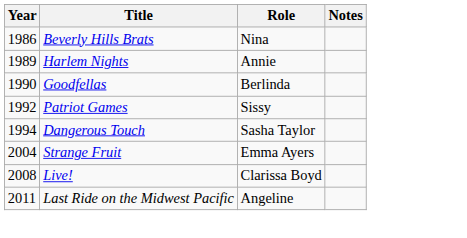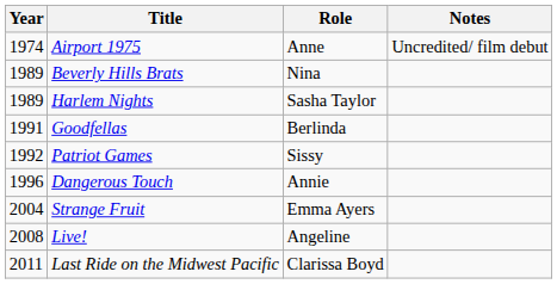 <table class="wikitable sortable">
 <tr>
 <th>Year</th>
 <th>Title</th>
 <th>Role</th>
 <th class="unsortable">Notes</th>
 </tr>
 <tr>
-<td>1986</td>
+<td>1974</td>
+<td><em><a href='#'>Airport 1975</a></em></td>
+<td>Anne</td>
+<td>Uncredited/ film debut</td>
+</tr>
+<tr>
+<td>1989</td>
 <td><em><a href='#'>Beverly Hills Brats</a></em></td>
 <td>Nina</td>
 <td></td>
 </tr>
 <tr>
 <td>1989</td>
 <td><em><a href='#'>Harlem Nights</a></em></td>
-<td>Annie</td>
+<td>Sasha Taylor</td>
 <td></td>
 </tr>
 <tr>
-<td>1990</td>
+<td>1991</td>
 <td><em><a href='#'>Goodfellas</a></em></td>
 <td>Berlinda</td>
 <td></td>
 </tr>
 <tr>
 <td>1992</td>
 <td><em><a href='#'>Patriot Games</a></em></td>
 <td>Sissy</td>
 <td></td>
 </tr>
 <tr>
-<td>1994</td>
+<td>1996</td>
 <td><em><a href='#'>Dangerous Touch</a></em></td>
-<td>Sasha Taylor</td>
+<td>Annie</td>
 <td></td>
 </tr>
 <tr>
 <td>2004</td>
 <td><em><a href='#'>Strange Fruit</a></em></td>
 <td>Emma Ayers</td>
 <td></td>
 </tr>
 <tr>
 <td>2008</td>
 <td><em><a href='#'>Live!</a></em></td>
-<td>Clarissa Boyd</td>
+<td>Angeline</td>
 <td></td>
 </tr>
 <tr>
 <td>2011</td>
 <td><em>Last Ride on the Midwest Pacific</em></td>
-<td>Angeline</td>
+<td>Clarissa Boyd</td>
 <td></td>
 </tr>
 </table>
